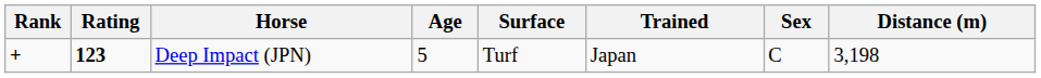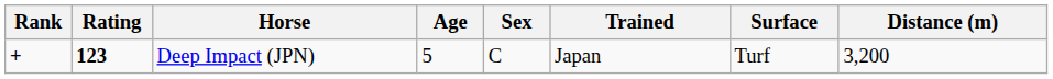 <table class="wikitable sortable" style="font-size:90%">
 <tr>
 <th width="40px">Rank</th>
 <th width="50px">Rating</th>
 <th width="180px">Horse</th>
 <th width="40px">Age</th>
+<th width="40px">Sex</th>
+<th width="120px">Trained</th>
 <th width="70px">Surface</th>
-<th width="120px">Trained</th>
-<th width="40px">Sex</th>
 <th width="140px">Distance (m)</th>
 </tr>
 <tr>
 <td><strong>+</strong></td>
 <td><strong>123</strong></td>
 <td><a href='#'>Deep Impact</a> (JPN)</td>
 <td>5</td>
+<td>C</td>
+<td>Japan</td>
 <td>Turf</td>
-<td>Japan</td>
-<td>C</td>
-<td>3,198</td>
+<td>3,200</td>
 </tr>
 </table>
